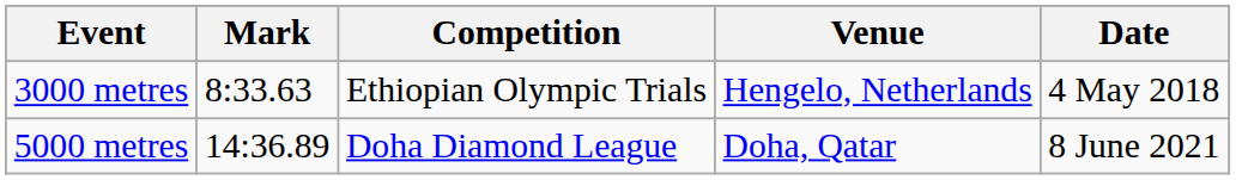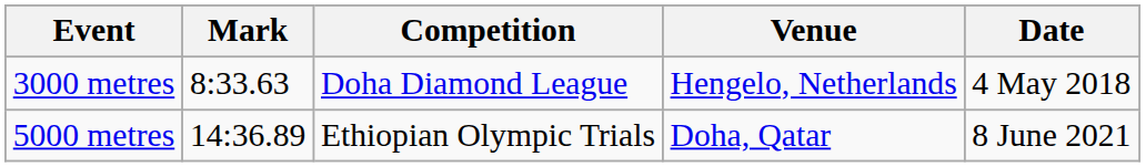 <table class=wikitable>
 <tr>
 <th>Event</th>
 <th>Mark</th>
 <th>Competition</th>
 <th>Venue</th>
 <th>Date</th>
 </tr>
 <tr>
 <td><a href='#'>3000 metres</a></td>
 <td>8:33.63 </td>
-<td>Ethiopian Olympic Trials</td>
+<td><a href='#'>Doha Diamond League</a></td>
 <td><a href='#'>Hengelo, Netherlands</a></td>
 <td>4 May 2018</td>
 </tr>
 <tr>
 <td><a href='#'>5000 metres</a></td>
 <td>14:36.89</td>
-<td><a href='#'>Doha Diamond League</a></td>
+<td>Ethiopian Olympic Trials</td>
 <td><a href='#'>Doha, Qatar</a></td>
 <td>8 June 2021</td>
 </tr>
 </table>
